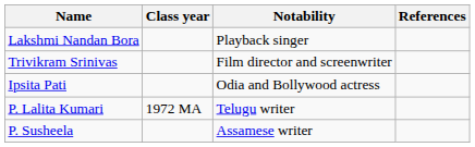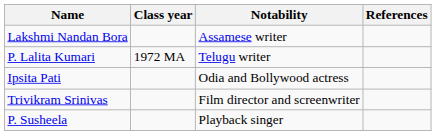 <table class="wikitable">
 <tr>
 <th>Name</th>
 <th>Class year</th>
 <th>Notability</th>
 <th>References</th>
 </tr>
 <tr>
 <td><a href='#'>Lakshmi Nandan Bora</a></td>
 <td></td>
-<td>Playback singer</td>
+<td><a href='#'>Assamese</a> writer</td>
+<td></td>
+</tr>
+<tr>
+<td><a href='#'>P. Lalita Kumari</a></td>
+<td>1972 MA</td>
+<td><a href='#'>Telugu</a> writer</td>
+<td></td>
+</tr>
+<tr>
+<td><a href='#'>Ipsita Pati</a></td>
+<td></td>
+<td>Odia and Bollywood actress</td>
 <td></td>
 </tr>
 <tr>
 <td><a href='#'>Trivikram Srinivas</a></td>
 <td></td>
 <td>Film director and screenwriter</td>
 <td></td>
 </tr>
 <tr>
-<td><a href='#'>Ipsita Pati</a></td>
-<td></td>
-<td>Odia and Bollywood actress</td>
-<td></td>
-</tr>
-<tr>
-<td><a href='#'>P. Lalita Kumari</a></td>
-<td>1972 MA</td>
-<td><a href='#'>Telugu</a> writer</td>
-<td></td>
-</tr>
-<tr>
 <td><a href='#'>P. Susheela</a></td>
 <td></td>
-<td><a href='#'>Assamese</a> writer</td>
+<td>Playback singer</td>
 <td></td>
 </tr>
 </table>
